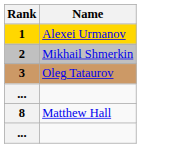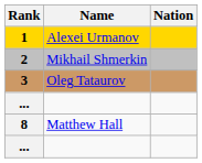 <table class="wikitable">
 <tr>
 <th>Rank</th>
 <th>Name</th>
+<th>Nation</th>
 </tr>
 <tr bgcolor="gold">
 <td align="center"><strong>1</strong></td>
 <td><a href='#'>Alexei Urmanov</a></td>
+<td></td>
 </tr>
 <tr bgcolor="silver">
 <td align="center"><strong>2</strong></td>
 <td><a href='#'>Mikhail Shmerkin</a></td>
+<td></td>
 </tr>
 <tr bgcolor="cc9966">
 <td align="center"><strong>3</strong></td>
 <td><a href='#'>Oleg Tataurov</a></td>
+<td></td>
 </tr>
 <tr>
 <th>...</th>
+<td></td>
 <td></td>
 </tr>
 <tr>
 <th>8</th>
 <td><a href='#'>Matthew Hall</a></td>
+<td></td>
 </tr>
 <tr>
 <th>...</th>
 <td></td>
+<td></td>
 </tr>
 </table>
